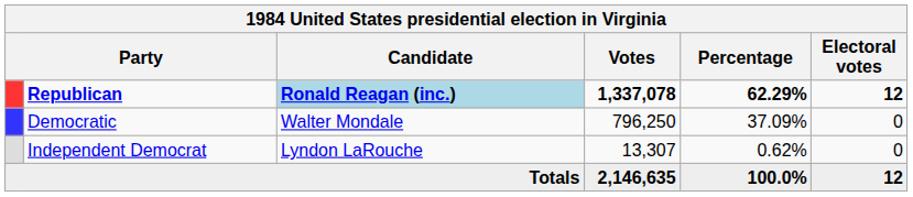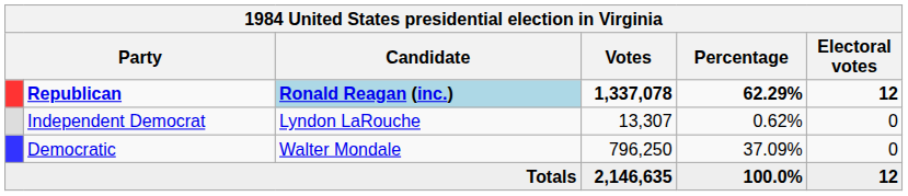 <table class="wikitable" style="font-size: 95%;">
 <tr>
 <th colspan="6">1984 United States presidential election in Virginia</th>
 </tr>
 <tr>
 <th colspan="2" style="width: 15em">Party</th>
 <th style="width: 17em">Candidate</th>
 <th style="width: 5em">Votes</th>
 <th style="width: 7em">Percentage</th>
 <th style="width: 5em">Electoral votes</th>
 </tr>
 <tr>
 <th style="background:#f33; width:3px;"></th>
 <td style="width: 130px"><strong><a href='#'>Republican</a></strong></td>
 <td style="background: lightblue;"><strong><a href='#'>Ronald Reagan</a></strong> <strong>(<a href='#'>inc.</a>)</strong></td>
 <td style="text-align:right;"><strong>1,337,078</strong></td>
 <td style="text-align:right;"><strong>62.29%</strong></td>
 <td style="text-align:right;"><strong>12</strong></td>
 </tr>
 <tr>
+<th style="background:#DDDDDD; width:3px;"></th>
+<td style="width: 130px"><a href='#'>Independent Democrat</a></td>
+<td><a href='#'>Lyndon LaRouche</a></td>
+<td style="text-align:right;">13,307</td>
+<td style="text-align:right;">0.62%</td>
+<td style="text-align:right;">0</td>
+</tr>
+<tr>
 <th style="background:#33f; width:3px;"></th>
 <td style="width: 130px"><a href='#'>Democratic</a></td>
 <td><a href='#'>Walter Mondale</a></td>
 <td style="text-align:right;">796,250</td>
 <td style="text-align:right;">37.09%</td>
-<td style="text-align:right;">0</td>
-</tr>
-<tr>
-<th style="background:#DDDDDD; width:3px;"></th>
-<td style="width: 130px"><a href='#'>Independent Democrat</a></td>
-<td><a href='#'>Lyndon LaRouche</a></td>
-<td style="text-align:right;">13,307</td>
-<td style="text-align:right;">0.62%</td>
 <td style="text-align:right;">0</td>
 </tr>
 <tr style="background:#eee; text-align:right;">
 <td colspan="3"><strong>Totals</strong></td>
 <td><strong>2,146,635</strong></td>
 <td><strong>100.0%</strong></td>
 <td><strong>12</strong></td>
 </tr>
 </table>
